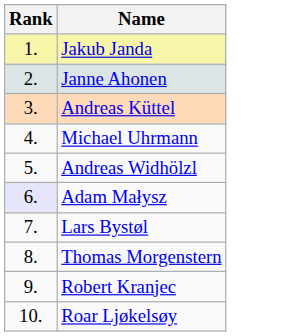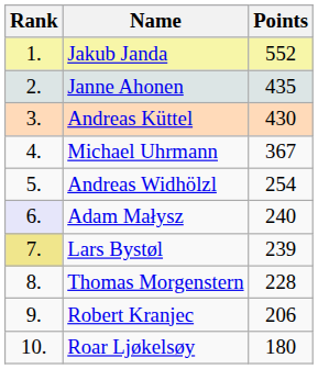 <table class="wikitable sortable">
 <tr style="background:#CEDAF2">
 <th>Rank</th>
 <th>Name</th>
+<th>Points</th>
 </tr>
 <tr style="background:#F7F6A8">
 <td style="text-align:center">1.</td>
 <td> <a href='#'>Jakub Janda</a></td>
+<td style="text-align:center">552</td>
 </tr>
 <tr style="background: #DCE5E5;">
 <td style="text-align:center">2.</td>
 <td> <a href='#'>Janne Ahonen</a></td>
+<td style="text-align:center">435</td>
 </tr>
 <tr style="background: #FFDAB9;">
 <td style="text-align:center">3.</td>
 <td> <a href='#'>Andreas Küttel</a></td>
+<td style="text-align:center">430</td>
 </tr>
 <tr>
 <td style="text-align:center">4.</td>
 <td> <a href='#'>Michael Uhrmann</a></td>
+<td style="text-align:center">367</td>
 </tr>
 <tr>
 <td style="text-align:center">5.</td>
 <td> <a href='#'>Andreas Widhölzl</a></td>
+<td style="text-align:center">254</td>
 </tr>
 <tr>
 <td style="background: lavender; text-align:center">6.</td>
 <td> <a href='#'>Adam Małysz</a></td>
+<td style="text-align:center">240</td>
 </tr>
 <tr>
-<td style="text-align:center">7.</td>
+<td style="background: khaki; text-align:center">7.</td>
 <td> <a href='#'>Lars Bystøl</a></td>
+<td style="text-align:center">239</td>
 </tr>
 <tr>
 <td style="text-align:center">8.</td>
 <td> <a href='#'>Thomas Morgenstern</a></td>
+<td style="text-align:center">228</td>
 </tr>
 <tr>
 <td style="text-align:center">9.</td>
 <td> <a href='#'>Robert Kranjec</a></td>
+<td style="text-align:center">206</td>
 </tr>
 <tr>
 <td style="text-align:center">10.</td>
 <td> <a href='#'>Roar Ljøkelsøy</a></td>
+<td style="text-align:center">180</td>
 </tr>
 </table>
